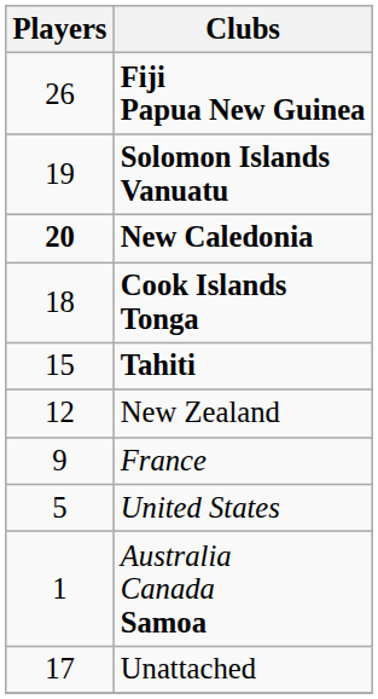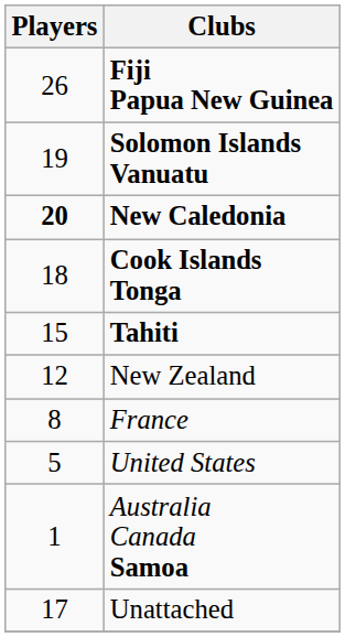 <table class="wikitable">
 <tr>
 <th>Players</th>
 <th>Clubs</th>
 </tr>
 <tr>
 <td align=center>26</td>
 <td> <strong>Fiji</strong><br> <strong>Papua New Guinea</strong></td>
 </tr>
 <tr>
 <td align=center>19</td>
 <td> <strong>Solomon Islands</strong><br> <strong>Vanuatu</strong></td>
 </tr>
 <tr>
 <td align=center><strong>20</strong></td>
 <td> <strong>New Caledonia</strong></td>
 </tr>
 <tr>
 <td align=center>18</td>
 <td> <strong>Cook Islands</strong><br> <strong>Tonga</strong></td>
 </tr>
 <tr>
 <td align=center>15</td>
 <td> <strong>Tahiti</strong></td>
 </tr>
 <tr>
 <td align=center>12</td>
 <td> New Zealand</td>
 </tr>
 <tr>
-<td align=center>9</td>
+<td align=center>8</td>
 <td> <em>France</em></td>
 </tr>
 <tr>
 <td align=center>5</td>
 <td> <em>United States</em></td>
 </tr>
 <tr>
 <td align=center>1</td>
 <td> <em>Australia</em><br> <em>Canada</em><br> <strong>Samoa</strong></td>
 </tr>
 <tr>
 <td align=center>17</td>
 <td>Unattached</td>
 </tr>
 <tr>
 </tr>
 </table>
